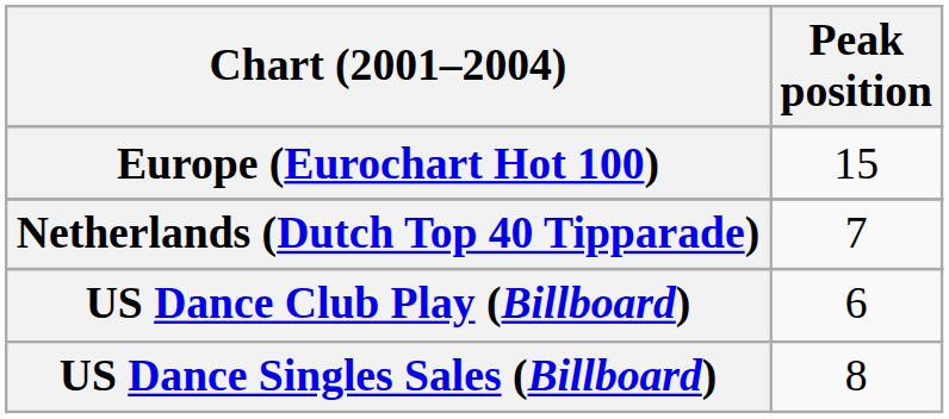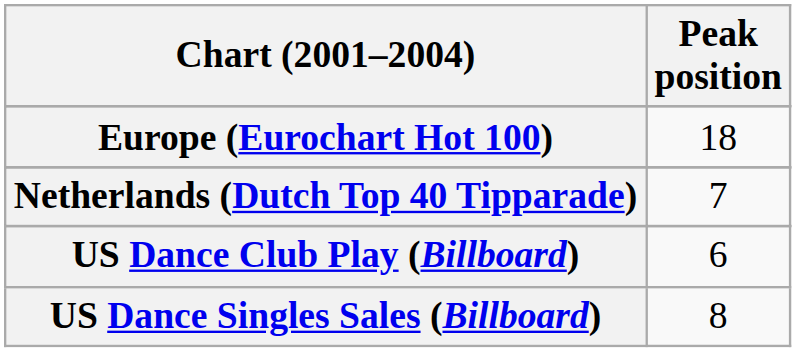 <table class="wikitable sortable plainrowheaders" style="text-align:center">
 <tr>
 <th scope="col">Chart (2001–2004)</th>
 <th scope="col">Peak<br>position</th>
 </tr>
 <tr>
 </tr>
 <tr>
 </tr>
 <tr>
 </tr>
 <tr>
 </tr>
 <tr>
 </tr>
 <tr>
 <th scope="row">Europe (<a href='#'>Eurochart Hot 100</a>)</th>
-<td>15</td>
+<td>18</td>
 </tr>
 <tr>
 </tr>
 <tr>
 </tr>
 <tr>
 </tr>
 <tr>
 <th scope="row">Netherlands (<a href='#'>Dutch Top 40 Tipparade</a>)</th>
 <td>7</td>
 </tr>
 <tr>
 </tr>
 <tr>
 </tr>
 <tr>
 </tr>
 <tr>
 </tr>
 <tr>
 </tr>
 <tr>
 </tr>
 <tr>
 </tr>
 <tr>
 <th scope="row">US <a href='#'>Dance Club Play</a> (<em><a href='#'>Billboard</a></em>)<br></th>
 <td>6</td>
 </tr>
 <tr>
 <th scope="row">US <a href='#'>Dance Singles Sales</a> (<em><a href='#'>Billboard</a></em>)<br></th>
 <td>8</td>
 </tr>
 </table>
